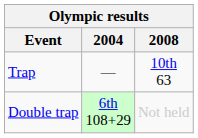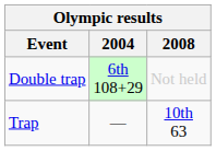 <table class="wikitable" style="text-align: center">
 <tr>
 <th colspan=3>Olympic results</th>
 </tr>
 <tr>
 <th>Event</th>
 <th>2004</th>
 <th>2008</th>
 </tr>
 <tr>
+<td align=left><a href='#'>Double trap</a></td>
+<td style="background: #ccffcc"><a href='#'>6th</a><br>108+29</td>
+<td style="color: #cccccc">Not held</td>
+</tr>
+<tr>
 <td align=left><a href='#'>Trap</a></td>
 <td>—</td>
 <td><a href='#'>10th</a><br>63</td>
 </tr>
-<tr>
-<td align=left><a href='#'>Double trap</a></td>
-<td style="background: #ccffcc"><a href='#'>6th</a><br>108+29</td>
-<td style="color: #cccccc">Not held</td>
-</tr>
 </table>
